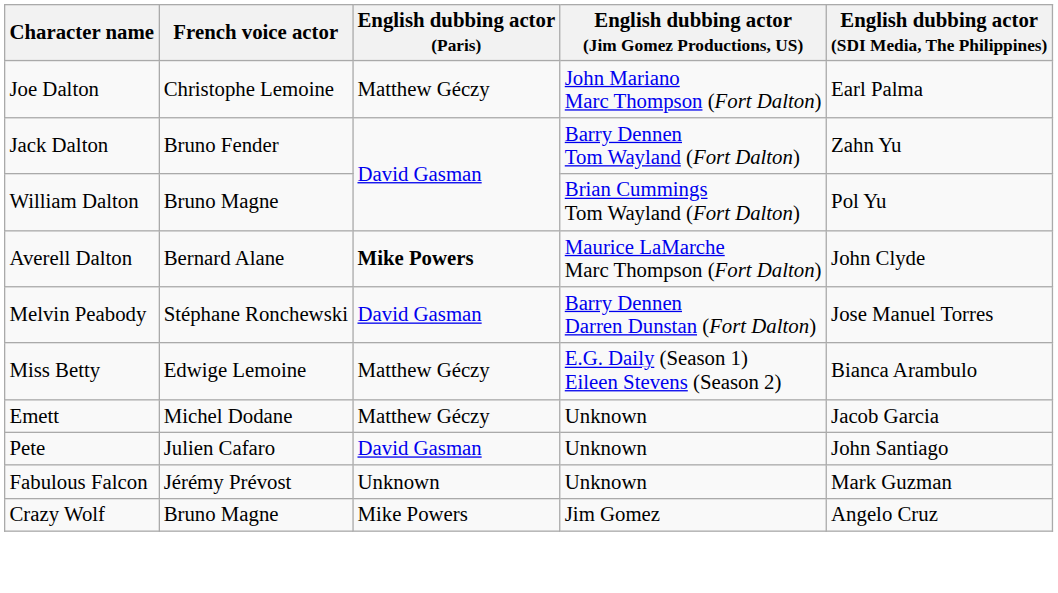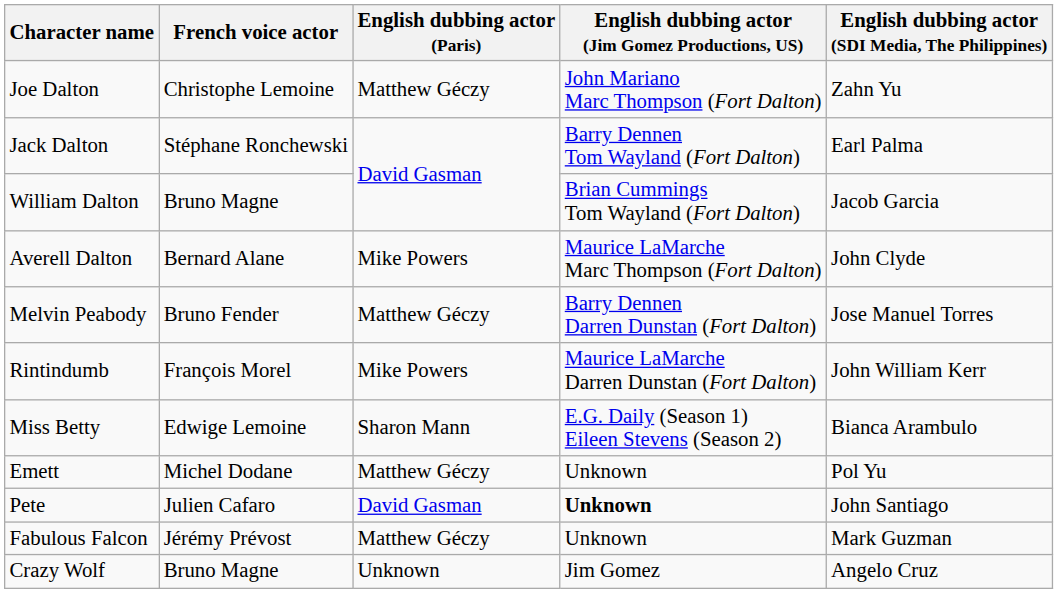 <table class="wikitable">
 <tr>
 <th>Character name</th>
 <th>French voice actor</th>
 <th>English dubbing actor<br><small>(Paris)</small></th>
 <th>English dubbing actor<br><small>(Jim Gomez Productions, US)</small></th>
 <th>English dubbing actor<br><small>(SDI Media, The Philippines)</small></th>
 </tr>
 <tr>
 <td>Joe Dalton</td>
 <td>Christophe Lemoine</td>
 <td>Matthew Géczy</td>
 <td><a href='#'>John Mariano</a><br><a href='#'>Marc Thompson</a> (<em>Fort Dalton</em>)</td>
-<td>Earl Palma</td>
+<td>Zahn Yu</td>
 </tr>
 <tr>
 <td>Jack Dalton</td>
-<td>Bruno Fender</td>
+<td>Stéphane Ronchewski</td>
 <td rowspan="2"><a href='#'>David Gasman</a></td>
 <td><a href='#'>Barry Dennen</a><br><a href='#'>Tom Wayland</a> (<em>Fort Dalton</em>)</td>
-<td>Zahn Yu</td>
+<td>Earl Palma</td>
 </tr>
 <tr>
 <td>William Dalton</td>
 <td>Bruno Magne</td>
 <td><a href='#'>Brian Cummings</a><br>Tom Wayland (<em>Fort Dalton</em>)</td>
-<td>Pol Yu</td>
+<td>Jacob Garcia</td>
 </tr>
 <tr>
 <td>Averell Dalton</td>
 <td>Bernard Alane</td>
-<td><strong>Mike Powers</strong></td>
+<td>Mike Powers</td>
 <td><a href='#'>Maurice LaMarche</a><br>Marc Thompson (<em>Fort Dalton</em>)</td>
 <td>John Clyde</td>
 </tr>
 <tr>
 <td>Melvin Peabody</td>
-<td>Stéphane Ronchewski</td>
-<td><a href='#'>David Gasman</a></td>
+<td>Bruno Fender</td>
+<td>Matthew Géczy</td>
 <td><a href='#'>Barry Dennen</a><br><a href='#'>Darren Dunstan</a> (<em>Fort Dalton</em>)</td>
 <td>Jose Manuel Torres</td>
 </tr>
 <tr>
+<td>Rintindumb</td>
+<td>François Morel</td>
+<td>Mike Powers</td>
+<td><a href='#'>Maurice LaMarche</a><br>Darren Dunstan (<em>Fort Dalton</em>)</td>
+<td>John William Kerr</td>
+</tr>
+<tr>
 <td>Miss Betty</td>
 <td>Edwige Lemoine</td>
-<td>Matthew Géczy</td>
+<td>Sharon Mann</td>
 <td><a href='#'>E.G. Daily</a> (Season 1)<br><a href='#'>Eileen Stevens</a> (Season 2)</td>
 <td>Bianca Arambulo</td>
 </tr>
 <tr>
 <td>Emett</td>
 <td>Michel Dodane</td>
 <td>Matthew Géczy</td>
 <td>Unknown</td>
-<td>Jacob Garcia</td>
+<td>Pol Yu</td>
 </tr>
 <tr>
 <td>Pete</td>
 <td>Julien Cafaro</td>
 <td><a href='#'>David Gasman</a></td>
-<td>Unknown</td>
+<td><strong>Unknown</strong></td>
 <td>John Santiago</td>
 </tr>
 <tr>
 <td>Fabulous Falcon</td>
 <td>Jérémy Prévost</td>
-<td>Unknown</td>
+<td>Matthew Géczy</td>
 <td>Unknown</td>
 <td>Mark Guzman</td>
 </tr>
 <tr>
 <td>Crazy Wolf</td>
 <td>Bruno Magne</td>
-<td>Mike Powers</td>
+<td>Unknown</td>
 <td>Jim Gomez</td>
 <td>Angelo Cruz</td>
 </tr>
 </table>
